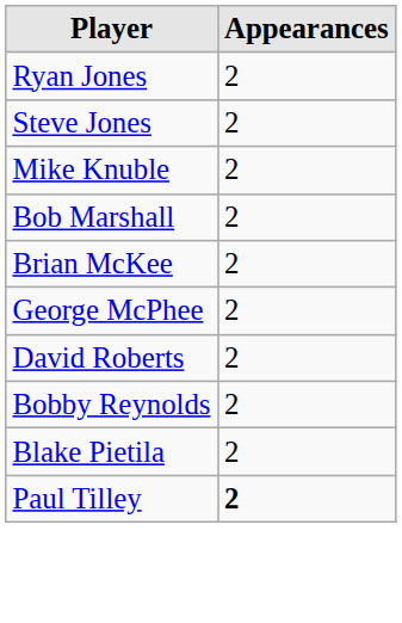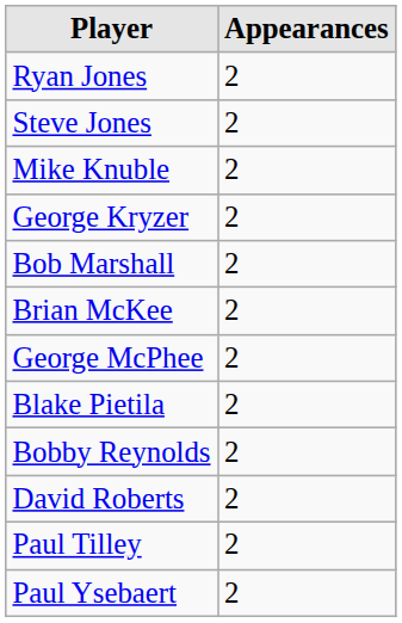 <table class="wikitable">
 <tr>
 <th style="background:#e5e5e5;">Player</th>
 <th style="background:#e5e5e5;">Appearances</th>
 </tr>
 <tr>
 <td><a href='#'>Ryan Jones</a></td>
 <td>2</td>
 </tr>
 <tr>
 <td><a href='#'>Steve Jones</a></td>
 <td>2</td>
 </tr>
 <tr>
 <td><a href='#'>Mike Knuble</a></td>
 <td>2</td>
 </tr>
 <tr>
+<td><a href='#'>George Kryzer</a></td>
+<td>2</td>
+</tr>
+<tr>
 <td><a href='#'>Bob Marshall</a></td>
 <td>2</td>
 </tr>
 <tr>
 <td><a href='#'>Brian McKee</a></td>
 <td>2</td>
 </tr>
 <tr>
 <td><a href='#'>George McPhee</a></td>
 <td>2</td>
 </tr>
 <tr>
-<td><a href='#'>David Roberts</a></td>
+<td><a href='#'>Blake Pietila</a></td>
 <td>2</td>
 </tr>
 <tr>
 <td><a href='#'>Bobby Reynolds</a></td>
 <td>2</td>
 </tr>
 <tr>
-<td><a href='#'>Blake Pietila</a></td>
+<td><a href='#'>David Roberts</a></td>
 <td>2</td>
 </tr>
 <tr>
 <td><a href='#'>Paul Tilley</a></td>
-<td><strong>2</strong></td>
+<td>2</td>
+</tr>
+<tr>
+<td><a href='#'>Paul Ysebaert</a></td>
+<td>2</td>
 </tr>
 </table>
